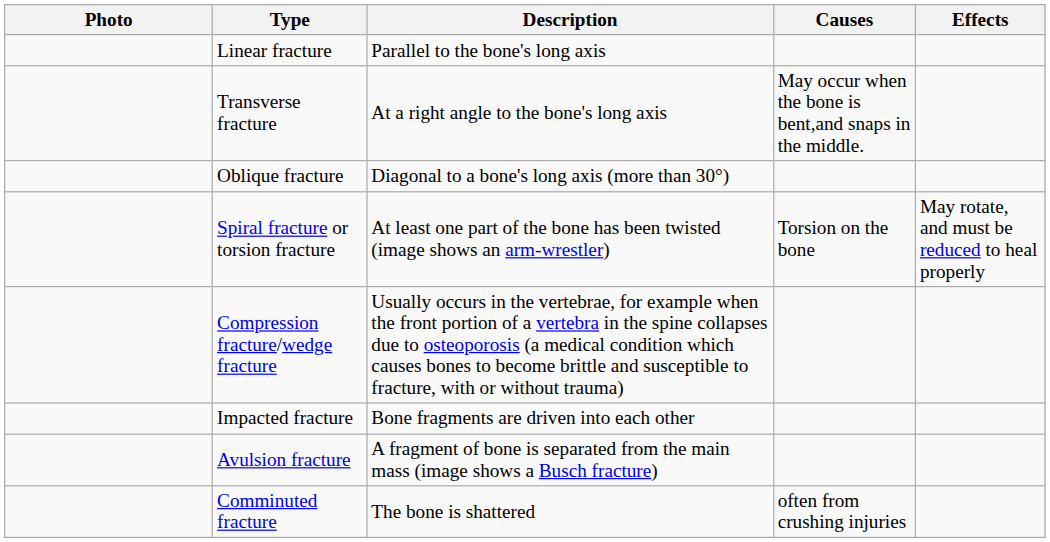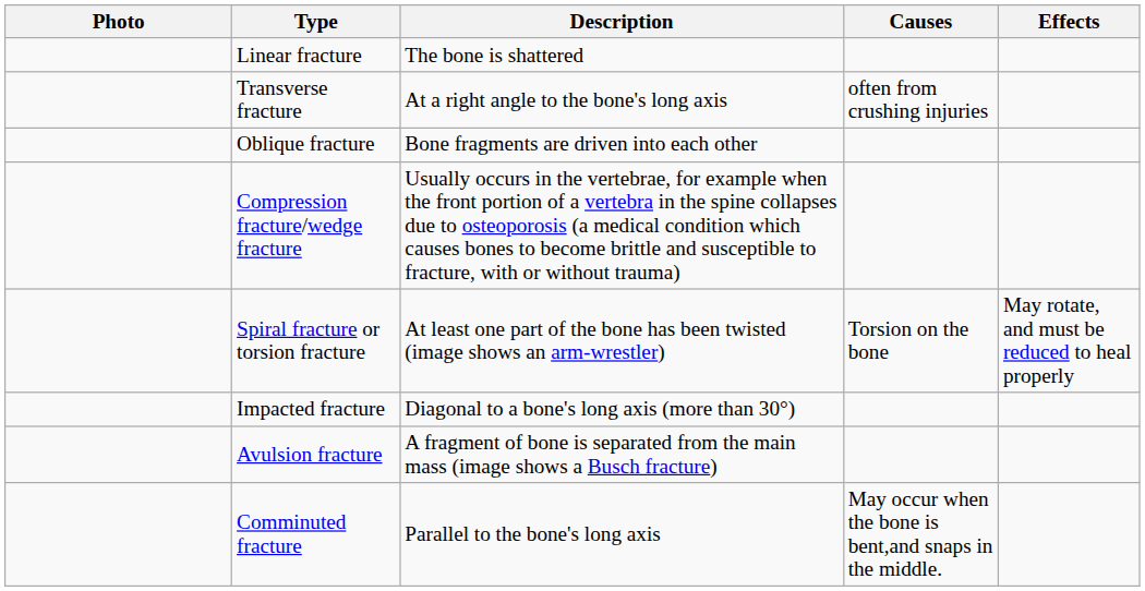 <table class="wikitable sortable">
 <tr>
 <th width="20%">Photo</th>
 <th>Type</th>
 <th>Description</th>
 <th>Causes</th>
 <th>Effects</th>
 </tr>
 <tr>
 <td></td>
 <td>Linear fracture</td>
-<td>Parallel to the bone's long axis</td>
+<td>The bone is shattered</td>
 <td></td>
 <td></td>
 </tr>
 <tr>
 <td></td>
 <td>Transverse fracture</td>
 <td>At a right angle to the bone's long axis</td>
-<td>May occur when the bone is bent,and snaps in the middle.</td>
+<td>often from crushing injuries</td>
 <td></td>
 </tr>
 <tr>
 <td></td>
 <td>Oblique fracture</td>
-<td>Diagonal to a bone's long axis (more than 30°)</td>
+<td>Bone fragments are driven into each other</td>
+<td></td>
+<td></td>
+</tr>
+<tr>
+<td></td>
+<td><a href='#'>Compression fracture</a>/<a href='#'>wedge fracture</a></td>
+<td>Usually occurs in the vertebrae, for example when the front portion of a <a href='#'>vertebra</a> in the spine collapses due to <a href='#'>osteoporosis</a> (a medical condition which causes bones to become brittle and susceptible to fracture, with or without trauma)</td>
 <td></td>
 <td></td>
 </tr>
 <tr>
 <td></td>
 <td><a href='#'>Spiral fracture</a> or torsion fracture</td>
 <td>At least one part of the bone has been twisted (image shows an <a href='#'>arm-wrestler</a>)</td>
 <td>Torsion on the bone</td>
 <td>May rotate, and must be <a href='#'>reduced</a> to heal properly</td>
 </tr>
 <tr>
 <td></td>
-<td><a href='#'>Compression fracture</a>/<a href='#'>wedge fracture</a></td>
-<td>Usually occurs in the vertebrae, for example when the front portion of a <a href='#'>vertebra</a> in the spine collapses due to <a href='#'>osteoporosis</a> (a medical condition which causes bones to become brittle and susceptible to fracture, with or without trauma)</td>
-<td></td>
-<td></td>
-</tr>
-<tr>
-<td></td>
 <td>Impacted fracture</td>
-<td>Bone fragments are driven into each other</td>
+<td>Diagonal to a bone's long axis (more than 30°)</td>
 <td></td>
 <td></td>
 </tr>
 <tr>
 <td></td>
 <td><a href='#'>Avulsion fracture</a></td>
 <td>A fragment of bone is separated from the main mass (image shows a <a href='#'>Busch fracture</a>)</td>
 <td></td>
 <td></td>
 </tr>
 <tr>
 <td></td>
 <td><a href='#'>Comminuted fracture</a></td>
-<td>The bone is shattered</td>
-<td>often from crushing injuries</td>
+<td>Parallel to the bone's long axis</td>
+<td>May occur when the bone is bent,and snaps in the middle.</td>
 <td></td>
 </tr>
 </table>
